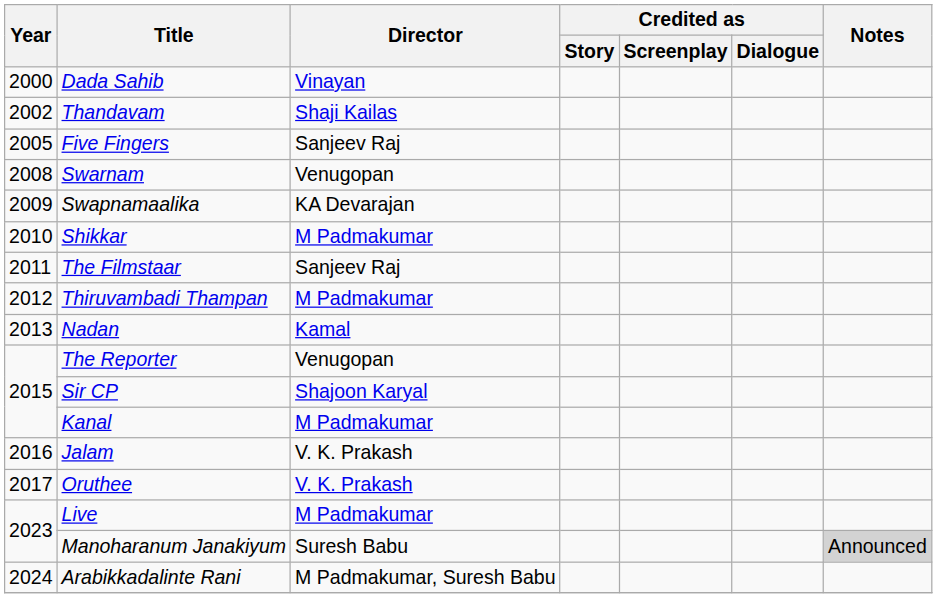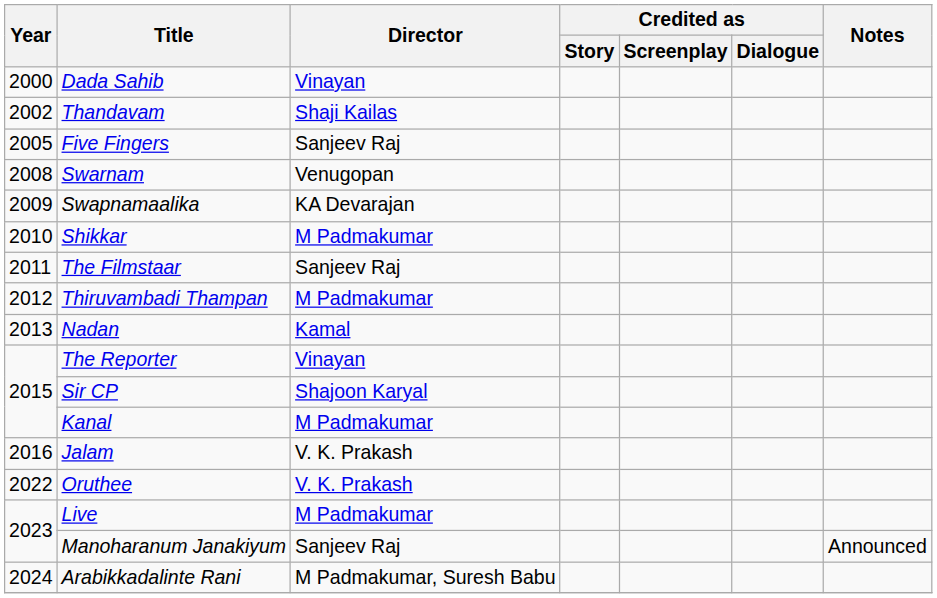 <table class="wikitable">
 <tr>
 <th rowspan="2">Year</th>
 <th rowspan="2">Title</th>
 <th rowspan="2">Director</th>
 <th colspan="3">Credited as</th>
 <th rowspan="2">Notes</th>
 </tr>
 <tr>
 <th>Story</th>
 <th>Screenplay</th>
 <th>Dialogue</th>
 </tr>
 <tr>
 <td>2000</td>
 <td><em><a href='#'>Dada Sahib</a></em></td>
 <td><a href='#'>Vinayan</a></td>
 <td></td>
 <td></td>
 <td></td>
 <td></td>
 </tr>
 <tr>
 <td>2002</td>
 <td><em><a href='#'>Thandavam</a></em></td>
 <td><a href='#'>Shaji Kailas</a></td>
 <td></td>
 <td></td>
 <td></td>
 <td></td>
 </tr>
 <tr>
 <td>2005</td>
 <td><em><a href='#'>Five Fingers</a></em></td>
 <td>Sanjeev Raj</td>
 <td></td>
 <td></td>
 <td></td>
 <td></td>
 </tr>
 <tr>
 <td>2008</td>
 <td><em><a href='#'>Swarnam</a></em></td>
 <td>Venugopan</td>
 <td></td>
 <td></td>
 <td></td>
 <td></td>
 </tr>
 <tr>
 <td>2009</td>
 <td><em>Swapnamaalika</em></td>
 <td>KA Devarajan</td>
 <td></td>
 <td></td>
 <td></td>
 <td></td>
 </tr>
 <tr>
 <td>2010</td>
 <td><em><a href='#'>Shikkar</a></em></td>
 <td><a href='#'>M Padmakumar</a></td>
 <td></td>
 <td></td>
 <td></td>
 <td></td>
 </tr>
 <tr>
 <td>2011</td>
 <td><em><a href='#'>The Filmstaar</a></em></td>
 <td>Sanjeev Raj</td>
 <td></td>
 <td></td>
 <td></td>
 <td></td>
 </tr>
 <tr>
 <td>2012</td>
 <td><em><a href='#'>Thiruvambadi Thampan</a></em></td>
 <td><a href='#'>M Padmakumar</a></td>
 <td></td>
 <td></td>
 <td></td>
 <td></td>
 </tr>
 <tr>
 <td>2013</td>
 <td><em><a href='#'>Nadan</a></em></td>
 <td><a href='#'>Kamal</a></td>
 <td></td>
 <td></td>
 <td></td>
 <td></td>
 </tr>
 <tr>
 <td rowspan=3>2015</td>
 <td><em><a href='#'>The Reporter</a></em></td>
-<td>Venugopan</td>
+<td><a href='#'>Vinayan</a></td>
 <td></td>
 <td></td>
 <td></td>
 <td></td>
 </tr>
 <tr>
 <td><em><a href='#'>Sir CP</a></em></td>
 <td><a href='#'>Shajoon Karyal</a></td>
 <td></td>
 <td></td>
 <td></td>
 <td></td>
 </tr>
 <tr>
 <td><em><a href='#'>Kanal</a></em></td>
 <td><a href='#'>M Padmakumar</a></td>
 <td></td>
 <td></td>
 <td></td>
 <td></td>
 </tr>
 <tr>
 <td>2016</td>
 <td><em><a href='#'>Jalam</a></em></td>
 <td>V. K. Prakash</td>
 <td></td>
 <td></td>
 <td></td>
 <td></td>
 </tr>
 <tr>
-<td>2017</td>
+<td>2022</td>
 <td><em><a href='#'>Oruthee</a></em></td>
 <td><a href='#'>V. K. Prakash</a></td>
 <td></td>
 <td></td>
 <td></td>
 <td></td>
 </tr>
 <tr>
 <td rowspan=2>2023</td>
 <td><em><a href='#'>Live</a></em></td>
 <td><a href='#'>M Padmakumar</a></td>
 <td></td>
 <td></td>
 <td></td>
 <td></td>
 </tr>
 <tr>
 <td><em>Manoharanum Janakiyum</em></td>
-<td>Suresh Babu</td>
+<td>Sanjeev Raj</td>
 <td></td>
 <td></td>
 <td></td>
-<td style="background: lightgrey;">Announced </td>
+<td>Announced </td>
 </tr>
 <tr>
 <td>2024</td>
 <td><em>Arabikkadalinte Rani</em></td>
 <td>M Padmakumar, Suresh Babu</td>
 <td></td>
 <td></td>
 <td></td>
 <td></td>
 </tr>
 <tr>
 </tr>
 </table>
